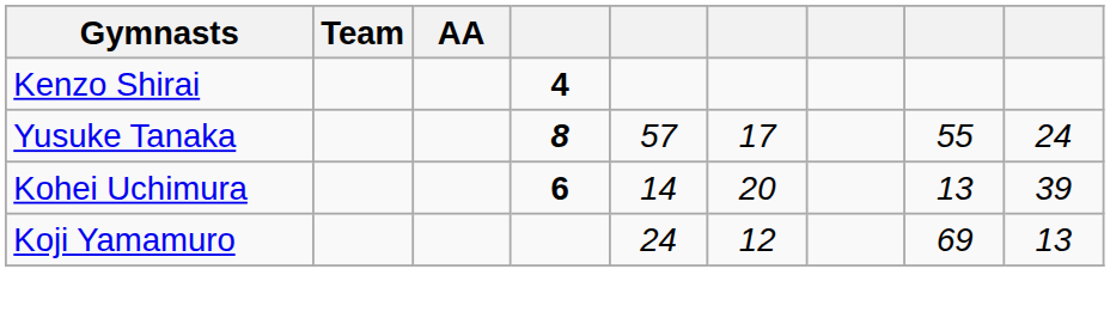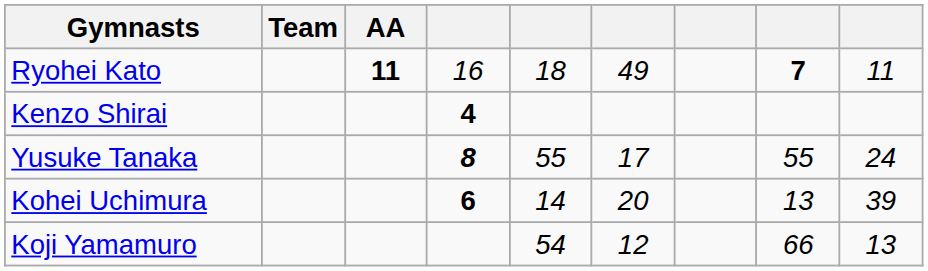 <table class="wikitable sortable collapsible autocollapse plainrowheaders" style="text-align:center; font-size:95%;">
 <tr>
 <th width=28% class=unsortable>Gymnasts</th>
 <th width=9% class=unsortable>Team</th>
 <th width=9% class=unsortable>AA</th>
 <th width=9% class=unsortable></th>
 <th width=9% class=unsortable></th>
 <th width=9% class=unsortable></th>
 <th width=9% class=unsortable></th>
 <th width=9% class=unsortable></th>
 <th width=9% class=unsortable></th>
+</tr>
+<tr>
+<td align=left><a href='#'>Ryohei Kato</a></td>
+<td></td>
+<td><strong>11</strong></td>
+<td><em>16</em></td>
+<td><em>18</em></td>
+<td><em>49</em></td>
+<td></td>
+<td><strong>7</strong></td>
+<td><em>11</em></td>
 </tr>
 <tr>
 <td align=left><a href='#'>Kenzo Shirai</a></td>
 <td></td>
 <td></td>
 <td><strong>4</strong></td>
 <td></td>
 <td></td>
 <td></td>
 <td></td>
 <td></td>
 </tr>
 <tr>
 <td align=left><a href='#'>Yusuke Tanaka</a></td>
 <td></td>
 <td></td>
 <td><strong><em>8</em></strong></td>
-<td><em>57</em></td>
+<td><em>55</em></td>
 <td><em>17</em></td>
 <td></td>
 <td><em>55</em></td>
 <td><em>24</em></td>
 </tr>
 <tr>
 <td align=left><a href='#'>Kohei Uchimura</a></td>
 <td></td>
 <td></td>
 <td><strong>6</strong></td>
 <td><em>14</em></td>
 <td><em>20</em></td>
 <td></td>
 <td><em>13</em></td>
 <td><em>39</em></td>
 </tr>
 <tr>
 <td align=left><a href='#'>Koji Yamamuro</a></td>
 <td></td>
 <td></td>
 <td></td>
-<td><em>24</em></td>
+<td><em>54</em></td>
 <td><em>12</em></td>
 <td></td>
-<td><em>69</em></td>
+<td><em>66</em></td>
 <td><em>13</em></td>
 </tr>
 </table>
